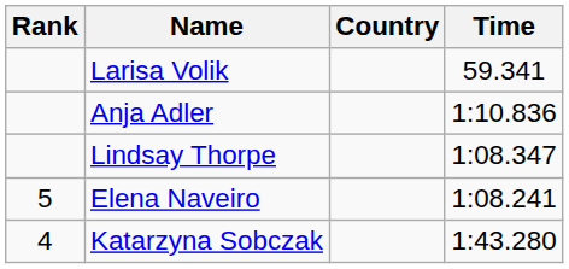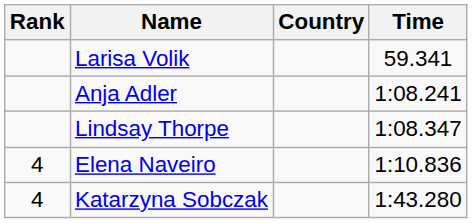 <table class="wikitable" style="text-align:center">
 <tr>
 <th>Rank</th>
 <th>Name</th>
 <th>Country</th>
 <th>Time</th>
 </tr>
 <tr>
 <td></td>
 <td align="left"><a href='#'>Larisa Volik</a></td>
 <td align="left"></td>
 <td>59.341</td>
 </tr>
 <tr>
 <td></td>
 <td align="left"><a href='#'>Anja Adler</a></td>
 <td align="left"></td>
-<td>1:10.836</td>
+<td>1:08.241</td>
 </tr>
 <tr>
 <td></td>
 <td align="left"><a href='#'>Lindsay Thorpe</a></td>
 <td align="left"></td>
 <td>1:08.347</td>
 </tr>
 <tr>
-<td>5</td>
+<td>4</td>
 <td align="left"><a href='#'>Elena Naveiro</a></td>
 <td align="left"></td>
-<td>1:08.241</td>
+<td>1:10.836</td>
 </tr>
 <tr>
 <td>4</td>
 <td align="left"><a href='#'>Katarzyna Sobczak</a></td>
 <td align="left"></td>
 <td>1:43.280</td>
 </tr>
 </table>
